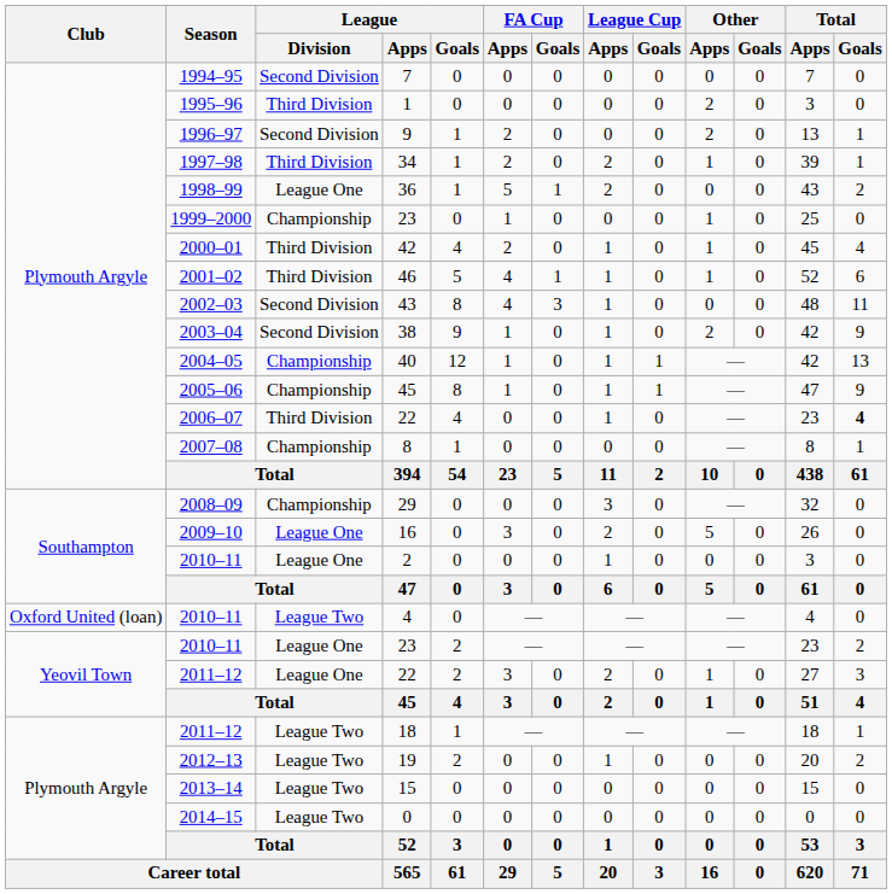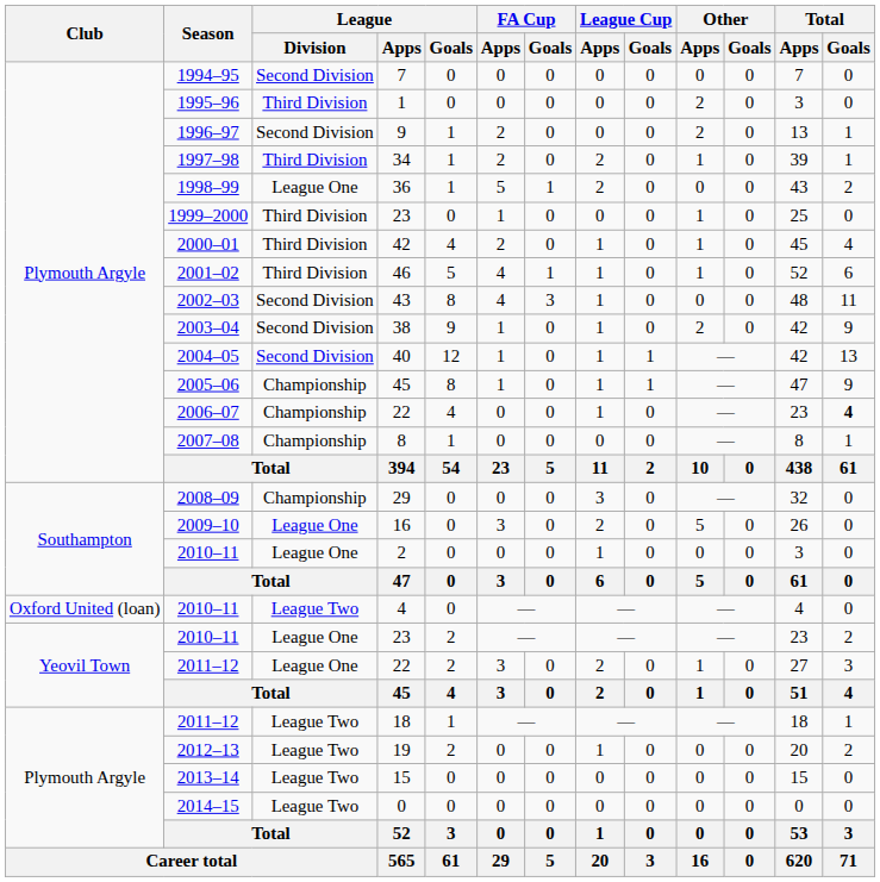 <table class=wikitable style="text-align: center">
 <tr>
 <th rowspan="2">Club</th>
 <th rowspan="2">Season</th>
 <th colspan="3">League</th>
 <th colspan="2"><a href='#'>FA Cup</a></th>
 <th colspan="2"><a href='#'>League Cup</a></th>
 <th colspan="2">Other</th>
 <th colspan="2">Total</th>
 </tr>
 <tr>
 <th>Division</th>
 <th>Apps</th>
 <th>Goals</th>
 <th>Apps</th>
 <th>Goals</th>
 <th>Apps</th>
 <th>Goals</th>
 <th>Apps</th>
 <th>Goals</th>
 <th>Apps</th>
 <th>Goals</th>
 </tr>
 <tr>
 <td rowspan="15"><a href='#'>Plymouth Argyle</a></td>
 <td><a href='#'>1994–95</a></td>
 <td><a href='#'>Second Division</a></td>
 <td>7</td>
 <td>0</td>
 <td>0</td>
 <td>0</td>
 <td>0</td>
 <td>0</td>
 <td>0</td>
 <td>0</td>
 <td>7</td>
 <td>0</td>
 </tr>
 <tr>
 <td><a href='#'>1995–96</a></td>
 <td><a href='#'>Third Division</a></td>
 <td>1</td>
 <td>0</td>
 <td>0</td>
 <td>0</td>
 <td>0</td>
 <td>0</td>
 <td>2</td>
 <td>0</td>
 <td>3</td>
 <td>0</td>
 </tr>
 <tr>
 <td><a href='#'>1996–97</a></td>
 <td>Second Division</td>
 <td>9</td>
 <td>1</td>
 <td>2</td>
 <td>0</td>
 <td>0</td>
 <td>0</td>
 <td>2</td>
 <td>0</td>
 <td>13</td>
 <td>1</td>
 </tr>
 <tr>
 <td><a href='#'>1997–98</a></td>
 <td><a href='#'>Third Division</a></td>
 <td>34</td>
 <td>1</td>
 <td>2</td>
 <td>0</td>
 <td>2</td>
 <td>0</td>
 <td>1</td>
 <td>0</td>
 <td>39</td>
 <td>1</td>
 </tr>
 <tr>
 <td><a href='#'>1998–99</a></td>
 <td>League One</td>
 <td>36</td>
 <td>1</td>
 <td>5</td>
 <td>1</td>
 <td>2</td>
 <td>0</td>
 <td>0</td>
 <td>0</td>
 <td>43</td>
 <td>2</td>
 </tr>
 <tr>
 <td><a href='#'>1999–2000</a></td>
-<td>Championship</td>
+<td>Third Division</td>
 <td>23</td>
 <td>0</td>
 <td>1</td>
 <td>0</td>
 <td>0</td>
 <td>0</td>
 <td>1</td>
 <td>0</td>
 <td>25</td>
 <td>0</td>
 </tr>
 <tr>
 <td><a href='#'>2000–01</a></td>
 <td>Third Division</td>
 <td>42</td>
 <td>4</td>
 <td>2</td>
 <td>0</td>
 <td>1</td>
 <td>0</td>
 <td>1</td>
 <td>0</td>
 <td>45</td>
 <td>4</td>
 </tr>
 <tr>
 <td><a href='#'>2001–02</a></td>
 <td>Third Division</td>
 <td>46</td>
 <td>5</td>
 <td>4</td>
 <td>1</td>
 <td>1</td>
 <td>0</td>
 <td>1</td>
 <td>0</td>
 <td>52</td>
 <td>6</td>
 </tr>
 <tr>
 <td><a href='#'>2002–03</a></td>
 <td>Second Division</td>
 <td>43</td>
 <td>8</td>
 <td>4</td>
 <td>3</td>
 <td>1</td>
 <td>0</td>
 <td>0</td>
 <td>0</td>
 <td>48</td>
 <td>11</td>
 </tr>
 <tr>
 <td><a href='#'>2003–04</a></td>
 <td>Second Division</td>
 <td>38</td>
 <td>9</td>
 <td>1</td>
 <td>0</td>
 <td>1</td>
 <td>0</td>
 <td>2</td>
 <td>0</td>
 <td>42</td>
 <td>9</td>
 </tr>
 <tr>
 <td><a href='#'>2004–05</a></td>
-<td><a href='#'>Championship</a></td>
+<td><a href='#'>Second Division</a></td>
 <td>40</td>
 <td>12</td>
 <td>1</td>
 <td>0</td>
 <td>1</td>
 <td>1</td>
 <td colspan="2">—</td>
 <td>42</td>
 <td>13</td>
 </tr>
 <tr>
 <td><a href='#'>2005–06</a></td>
 <td>Championship</td>
 <td>45</td>
 <td>8</td>
 <td>1</td>
 <td>0</td>
 <td>1</td>
 <td>1</td>
 <td colspan="2">—</td>
 <td>47</td>
 <td>9</td>
 </tr>
 <tr>
 <td><a href='#'>2006–07</a></td>
-<td>Third Division</td>
+<td>Championship</td>
 <td>22</td>
 <td>4</td>
 <td>0</td>
 <td>0</td>
 <td>1</td>
 <td>0</td>
 <td colspan="2">—</td>
 <td>23</td>
 <td><strong>4</strong></td>
 </tr>
 <tr>
 <td><a href='#'>2007–08</a></td>
 <td>Championship</td>
 <td>8</td>
 <td>1</td>
 <td>0</td>
 <td>0</td>
 <td>0</td>
 <td>0</td>
 <td colspan="2">—</td>
 <td>8</td>
 <td>1</td>
 </tr>
 <tr>
 <th colspan="2">Total</th>
 <th>394</th>
 <th>54</th>
 <th>23</th>
 <th>5</th>
 <th>11</th>
 <th>2</th>
 <th>10</th>
 <th>0</th>
 <th>438</th>
 <th>61</th>
 </tr>
 <tr>
 <td rowspan="4"><a href='#'>Southampton</a></td>
 <td><a href='#'>2008–09</a></td>
 <td>Championship</td>
 <td>29</td>
 <td>0</td>
 <td>0</td>
 <td>0</td>
 <td>3</td>
 <td>0</td>
 <td colspan="2">—</td>
 <td>32</td>
 <td>0</td>
 </tr>
 <tr>
 <td><a href='#'>2009–10</a></td>
 <td><a href='#'>League One</a></td>
 <td>16</td>
 <td>0</td>
 <td>3</td>
 <td>0</td>
 <td>2</td>
 <td>0</td>
 <td>5</td>
 <td>0</td>
 <td>26</td>
 <td>0</td>
 </tr>
 <tr>
 <td><a href='#'>2010–11</a></td>
 <td>League One</td>
 <td>2</td>
 <td>0</td>
 <td>0</td>
 <td>0</td>
 <td>1</td>
 <td>0</td>
 <td>0</td>
 <td>0</td>
 <td>3</td>
 <td>0</td>
 </tr>
 <tr>
 <th colspan="2">Total</th>
 <th>47</th>
 <th>0</th>
 <th>3</th>
 <th>0</th>
 <th>6</th>
 <th>0</th>
 <th>5</th>
 <th>0</th>
 <th>61</th>
 <th>0</th>
 </tr>
 <tr>
 <td><a href='#'>Oxford United</a> (loan)</td>
 <td><a href='#'>2010–11</a></td>
 <td><a href='#'>League Two</a></td>
 <td>4</td>
 <td>0</td>
 <td colspan="2">—</td>
 <td colspan="2">—</td>
 <td colspan="2">—</td>
 <td>4</td>
 <td>0</td>
 </tr>
 <tr>
 <td rowspan="3"><a href='#'>Yeovil Town</a></td>
 <td><a href='#'>2010–11</a></td>
 <td>League One</td>
 <td>23</td>
 <td>2</td>
 <td colspan="2">—</td>
 <td colspan="2">—</td>
 <td colspan="2">—</td>
 <td>23</td>
 <td>2</td>
 </tr>
 <tr>
 <td><a href='#'>2011–12</a></td>
 <td>League One</td>
 <td>22</td>
 <td>2</td>
 <td>3</td>
 <td>0</td>
 <td>2</td>
 <td>0</td>
 <td>1</td>
 <td>0</td>
 <td>27</td>
 <td>3</td>
 </tr>
 <tr>
 <th colspan="2">Total</th>
 <th>45</th>
 <th>4</th>
 <th>3</th>
 <th>0</th>
 <th>2</th>
 <th>0</th>
 <th>1</th>
 <th>0</th>
 <th>51</th>
 <th>4</th>
 </tr>
 <tr>
 <td rowspan="5">Plymouth Argyle</td>
 <td><a href='#'>2011–12</a></td>
 <td>League Two</td>
 <td>18</td>
 <td>1</td>
 <td colspan="2">—</td>
 <td colspan="2">—</td>
 <td colspan="2">—</td>
 <td>18</td>
 <td>1</td>
 </tr>
 <tr>
 <td><a href='#'>2012–13</a></td>
 <td>League Two</td>
 <td>19</td>
 <td>2</td>
 <td>0</td>
 <td>0</td>
 <td>1</td>
 <td>0</td>
 <td>0</td>
 <td>0</td>
 <td>20</td>
 <td>2</td>
 </tr>
 <tr>
 <td><a href='#'>2013–14</a></td>
 <td>League Two</td>
 <td>15</td>
 <td>0</td>
 <td>0</td>
 <td>0</td>
 <td>0</td>
 <td>0</td>
 <td>0</td>
 <td>0</td>
 <td>15</td>
 <td>0</td>
 </tr>
 <tr>
 <td><a href='#'>2014–15</a></td>
 <td>League Two</td>
 <td>0</td>
 <td>0</td>
 <td>0</td>
 <td>0</td>
 <td>0</td>
 <td>0</td>
 <td>0</td>
 <td>0</td>
 <td>0</td>
 <td>0</td>
 </tr>
 <tr>
 <th colspan="2">Total</th>
 <th>52</th>
 <th>3</th>
 <th>0</th>
 <th>0</th>
 <th>1</th>
 <th>0</th>
 <th>0</th>
 <th>0</th>
 <th>53</th>
 <th>3</th>
 </tr>
 <tr>
 <th colspan="3">Career total</th>
 <th>565</th>
 <th>61</th>
 <th>29</th>
 <th>5</th>
 <th>20</th>
 <th>3</th>
 <th>16</th>
 <th>0</th>
 <th>620</th>
 <th>71</th>
 </tr>
 </table>
